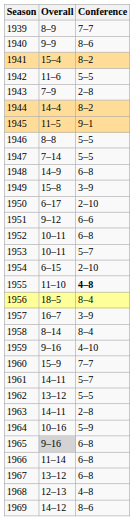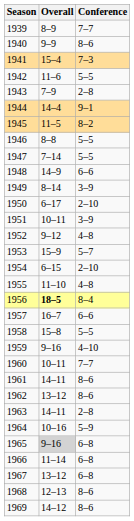 <table class="wikitable">
 <tr>
 <th>Season</th>
 <th>Overall</th>
 <th>Conference</th>
 </tr>
 <tr>
 <td>1939</td>
 <td>8–9</td>
 <td>7–7</td>
 </tr>
 <tr>
 <td>1940</td>
 <td>9–9</td>
 <td>8–6</td>
 </tr>
 <tr style="background:#fd9;">
 <td>1941</td>
 <td style="background:#fd9;">15–4</td>
-<td style="background:#fd9;">8–2</td>
+<td style="background:#fd9;">7–3</td>
 </tr>
 <tr>
 <td>1942</td>
 <td>11–6</td>
 <td>5–5</td>
 </tr>
 <tr>
 <td>1943</td>
 <td>7–9</td>
 <td>2–8</td>
 </tr>
 <tr style="background:#fd9;">
 <td>1944</td>
 <td style="background:#fd9;">14–4</td>
-<td style="background:#fd9;">8–2</td>
+<td style="background:#fd9;">9–1</td>
 </tr>
 <tr style="background:#fd9;">
 <td>1945</td>
 <td style="background:#fd9;">11–5</td>
-<td style="background:#fd9;">9–1</td>
+<td style="background:#fd9;">8–2</td>
 </tr>
 <tr>
 <td>1946</td>
 <td>8–8</td>
 <td>5–5</td>
 </tr>
 <tr>
 <td>1947</td>
 <td>7–14</td>
 <td>5–5</td>
 </tr>
 <tr>
 <td>1948</td>
 <td>14–9</td>
-<td>6–8</td>
+<td>6–6</td>
 </tr>
 <tr>
 <td>1949</td>
-<td>15–8</td>
+<td>8–14</td>
 <td>3–9</td>
 </tr>
 <tr>
 <td>1950</td>
 <td>6–17</td>
 <td>2–10</td>
 </tr>
 <tr>
 <td>1951</td>
-<td>9–12</td>
-<td>6–6</td>
+<td>10–11</td>
+<td>3–9</td>
 </tr>
 <tr>
 <td>1952</td>
-<td>10–11</td>
-<td>6–8</td>
+<td>9–12</td>
+<td>4–8</td>
 </tr>
 <tr>
 <td>1953</td>
-<td>10–11</td>
+<td>15–9</td>
 <td>5–7</td>
 </tr>
 <tr>
 <td>1954</td>
 <td>6–15</td>
 <td>2–10</td>
 </tr>
 <tr>
 <td>1955</td>
 <td>11–10</td>
-<td><strong>4–8</strong></td>
+<td>4–8</td>
 </tr>
 <tr style="background:#ff9;">
 <td>1956</td>
-<td style="background:#ff9;">18–5</td>
+<td style="background:#ff9;"><strong>18–5</strong></td>
 <td style="background:#ff9;">8–4</td>
 </tr>
 <tr>
 <td>1957</td>
 <td>16–7</td>
-<td>3–9</td>
+<td>6–6</td>
 </tr>
 <tr>
 <td>1958</td>
-<td>8–14</td>
-<td>8–4</td>
+<td>15–8</td>
+<td>5–5</td>
 </tr>
 <tr>
 <td>1959</td>
 <td>9–16</td>
 <td>4–10</td>
 </tr>
 <tr>
 <td>1960</td>
-<td>15–9</td>
+<td>10–11</td>
 <td>7–7</td>
 </tr>
 <tr>
 <td>1961</td>
 <td>14–11</td>
-<td>5–7</td>
+<td>8–6</td>
 </tr>
 <tr>
 <td>1962</td>
 <td>13–12</td>
-<td>5–5</td>
+<td>8–6</td>
 </tr>
 <tr>
 <td>1963</td>
 <td>14–11</td>
 <td>2–8</td>
 </tr>
 <tr>
 <td>1964</td>
 <td>10–16</td>
 <td>5–9</td>
 </tr>
 <tr>
 <td>1965</td>
 <td style="background: lightgrey;">9–16</td>
 <td>6–8</td>
 </tr>
 <tr>
 <td>1966</td>
 <td>11–14</td>
 <td>6–8</td>
 </tr>
 <tr>
 <td>1967</td>
 <td>13–12</td>
 <td>6–8</td>
 </tr>
 <tr>
 <td>1968</td>
 <td>12–13</td>
-<td>4–8</td>
+<td>8–6</td>
 </tr>
 <tr>
 <td>1969</td>
 <td>14–12</td>
 <td>8–6</td>
 </tr>
 </table>
